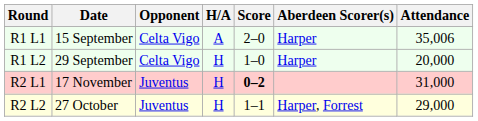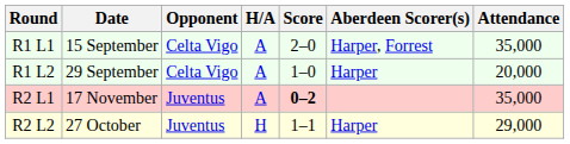 <table class="wikitable" style="text-align:center">
 <tr>
 <th>Round</th>
 <th>Date</th>
 <th>Opponent</th>
 <th>H/A</th>
 <th>Score</th>
 <th>Aberdeen Scorer(s)</th>
 <th>Attendance</th>
 </tr>
 <tr bgcolor=#EEFFEE>
 <td>R1 L1</td>
 <td align=left>15 September</td>
 <td align=left> <a href='#'>Celta Vigo</a></td>
 <td><a href='#'>A</a></td>
 <td>2–0</td>
-<td align=left><a href='#'>Harper</a></td>
-<td>35,006</td>
+<td align=left><a href='#'>Harper</a>, <a href='#'>Forrest</a></td>
+<td>35,000</td>
 </tr>
 <tr bgcolor=#EEFFEE>
 <td>R1 L2</td>
 <td align=left>29 September</td>
 <td align=left> <a href='#'>Celta Vigo</a></td>
-<td><a href='#'>H</a></td>
+<td><a href='#'>A</a></td>
 <td>1–0</td>
 <td align=left><a href='#'>Harper</a></td>
 <td>20,000</td>
 </tr>
 <tr bgcolor=#FFCCCC>
 <td>R2 L1</td>
 <td align=left>17 November</td>
 <td align=left> <a href='#'>Juventus</a></td>
-<td><a href='#'>H</a></td>
+<td><a href='#'>A</a></td>
 <td><strong>0–2</strong></td>
 <td align=left></td>
-<td>31,000</td>
+<td>35,000</td>
 </tr>
 <tr bgcolor=#FFFFDD>
 <td>R2 L2</td>
 <td align=left>27 October</td>
 <td align=left> <a href='#'>Juventus</a></td>
 <td><a href='#'>H</a></td>
 <td>1–1</td>
-<td align=left><a href='#'>Harper</a>, <a href='#'>Forrest</a></td>
+<td align=left><a href='#'>Harper</a></td>
 <td>29,000</td>
 </tr>
 </table>
